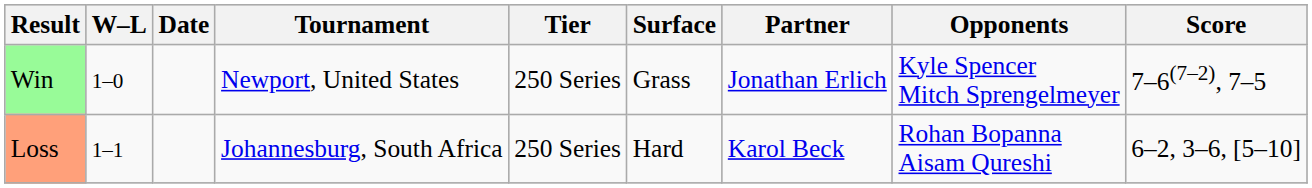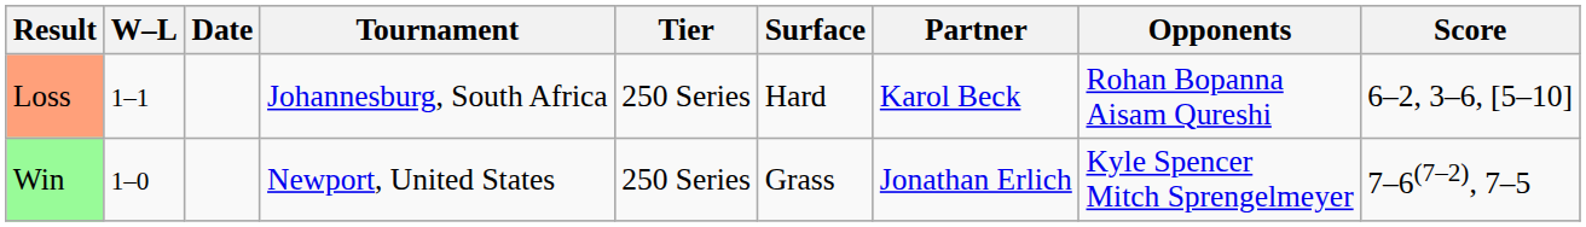 <table class="sortable wikitable">
 <tr>
 <th>Result</th>
 <th class="unsortable">W–L</th>
 <th>Date</th>
 <th>Tournament</th>
 <th>Tier</th>
 <th>Surface</th>
 <th>Partner</th>
 <th>Opponents</th>
 <th class="unsortable">Score</th>
 </tr>
 <tr>
+<td bgcolor=FFA07A>Loss</td>
+<td><small>1–1</small></td>
+<td><a href='#'></a></td>
+<td><a href='#'>Johannesburg</a>, South Africa</td>
+<td>250 Series</td>
+<td>Hard</td>
+<td> <a href='#'>Karol Beck</a></td>
+<td> <a href='#'>Rohan Bopanna</a><br> <a href='#'>Aisam Qureshi</a></td>
+<td>6–2, 3–6, [5–10]</td>
+</tr>
+<tr>
 <td bgcolor=98FB98>Win</td>
 <td><small>1–0</small></td>
 <td><a href='#'></a></td>
 <td><a href='#'>Newport</a>, United States</td>
 <td>250 Series</td>
 <td>Grass</td>
 <td> <a href='#'>Jonathan Erlich</a></td>
 <td> <a href='#'>Kyle Spencer</a><br> <a href='#'>Mitch Sprengelmeyer</a></td>
 <td>7–6<sup>(7–2)</sup>, 7–5</td>
 </tr>
-<tr>
-<td bgcolor=FFA07A>Loss</td>
-<td><small>1–1</small></td>
-<td><a href='#'></a></td>
-<td><a href='#'>Johannesburg</a>, South Africa</td>
-<td>250 Series</td>
-<td>Hard</td>
-<td> <a href='#'>Karol Beck</a></td>
-<td> <a href='#'>Rohan Bopanna</a><br> <a href='#'>Aisam Qureshi</a></td>
-<td>6–2, 3–6, [5–10]</td>
-</tr>
 </table>
